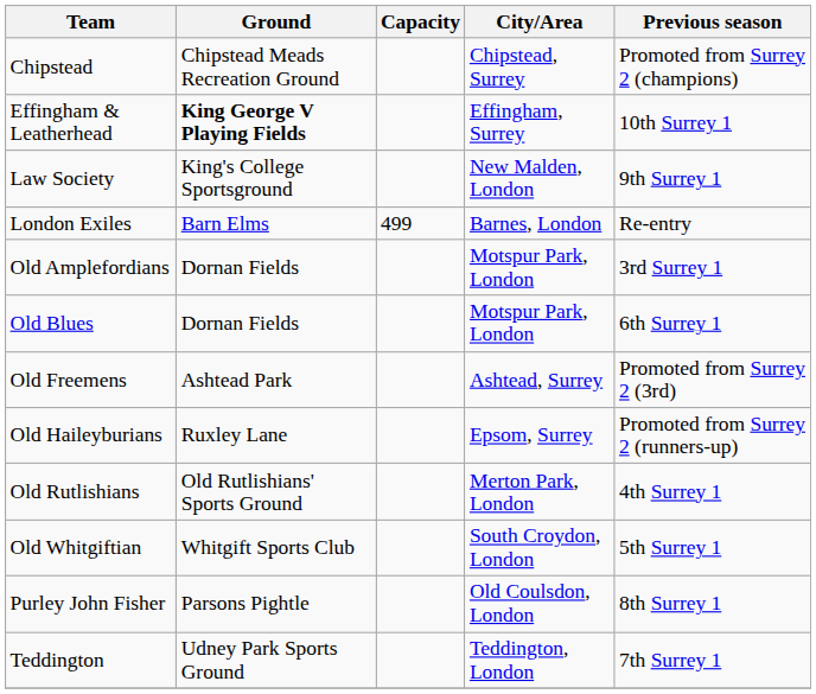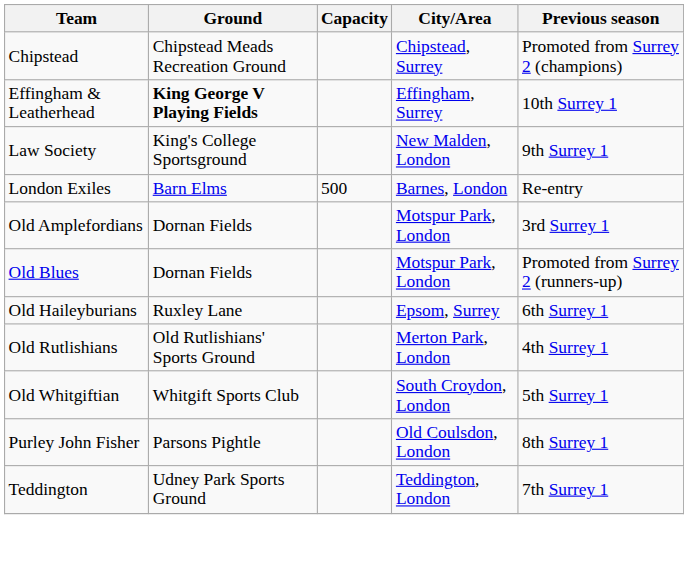 <table class="wikitable sortable" width=100%>
 <tr>
 <th>Team</th>
 <th>Ground</th>
 <th>Capacity</th>
 <th>City/Area</th>
 <th>Previous season</th>
 </tr>
 <tr>
 <td>Chipstead</td>
 <td>Chipstead Meads Recreation Ground</td>
 <td></td>
 <td><a href='#'>Chipstead</a>, <a href='#'>Surrey</a></td>
 <td>Promoted from <a href='#'>Surrey 2</a> (champions)</td>
 </tr>
 <tr>
 <td>Effingham & Leatherhead</td>
 <td><strong>King George V Playing Fields</strong></td>
 <td></td>
 <td><a href='#'>Effingham</a>, <a href='#'>Surrey</a></td>
 <td>10th <a href='#'>Surrey 1</a></td>
 </tr>
 <tr>
 <td>Law Society</td>
 <td>King's College Sportsground</td>
 <td></td>
 <td><a href='#'>New Malden</a>, <a href='#'>London</a></td>
 <td>9th <a href='#'>Surrey 1</a></td>
 </tr>
 <tr>
 <td>London Exiles</td>
 <td><a href='#'>Barn Elms</a></td>
-<td>499</td>
+<td>500</td>
 <td><a href='#'>Barnes</a>, <a href='#'>London</a></td>
 <td>Re-entry</td>
 </tr>
 <tr>
 <td>Old Amplefordians</td>
 <td>Dornan Fields</td>
 <td></td>
 <td><a href='#'>Motspur Park</a>, <a href='#'>London</a></td>
 <td>3rd <a href='#'>Surrey 1</a></td>
 </tr>
 <tr>
 <td><a href='#'>Old Blues</a></td>
 <td>Dornan Fields</td>
 <td></td>
 <td><a href='#'>Motspur Park</a>, <a href='#'>London</a></td>
-<td>6th <a href='#'>Surrey 1</a></td>
-</tr>
-<tr>
-<td>Old Freemens</td>
-<td>Ashtead Park</td>
-<td></td>
-<td><a href='#'>Ashtead</a>, <a href='#'>Surrey</a></td>
-<td>Promoted from <a href='#'>Surrey 2</a> (3rd)</td>
+<td>Promoted from <a href='#'>Surrey 2</a> (runners-up)</td>
 </tr>
 <tr>
 <td>Old Haileyburians</td>
 <td>Ruxley Lane</td>
 <td></td>
 <td><a href='#'>Epsom</a>, <a href='#'>Surrey</a></td>
-<td>Promoted from <a href='#'>Surrey 2</a> (runners-up)</td>
+<td>6th <a href='#'>Surrey 1</a></td>
 </tr>
 <tr>
 <td>Old Rutlishians</td>
 <td>Old Rutlishians' Sports Ground</td>
 <td></td>
 <td><a href='#'>Merton Park</a>, <a href='#'>London</a></td>
 <td>4th <a href='#'>Surrey 1</a></td>
 </tr>
 <tr>
 <td>Old Whitgiftian</td>
 <td>Whitgift Sports Club</td>
 <td></td>
 <td><a href='#'>South Croydon</a>, <a href='#'>London</a></td>
 <td>5th <a href='#'>Surrey 1</a></td>
 </tr>
 <tr>
 <td>Purley John Fisher</td>
 <td>Parsons Pightle</td>
 <td></td>
 <td><a href='#'>Old Coulsdon</a>, <a href='#'>London</a></td>
 <td>8th <a href='#'>Surrey 1</a></td>
 </tr>
 <tr>
 <td>Teddington</td>
 <td>Udney Park Sports Ground</td>
 <td></td>
 <td><a href='#'>Teddington</a>, <a href='#'>London</a></td>
 <td>7th <a href='#'>Surrey 1</a></td>
 </tr>
 <tr>
 </tr>
 </table>
